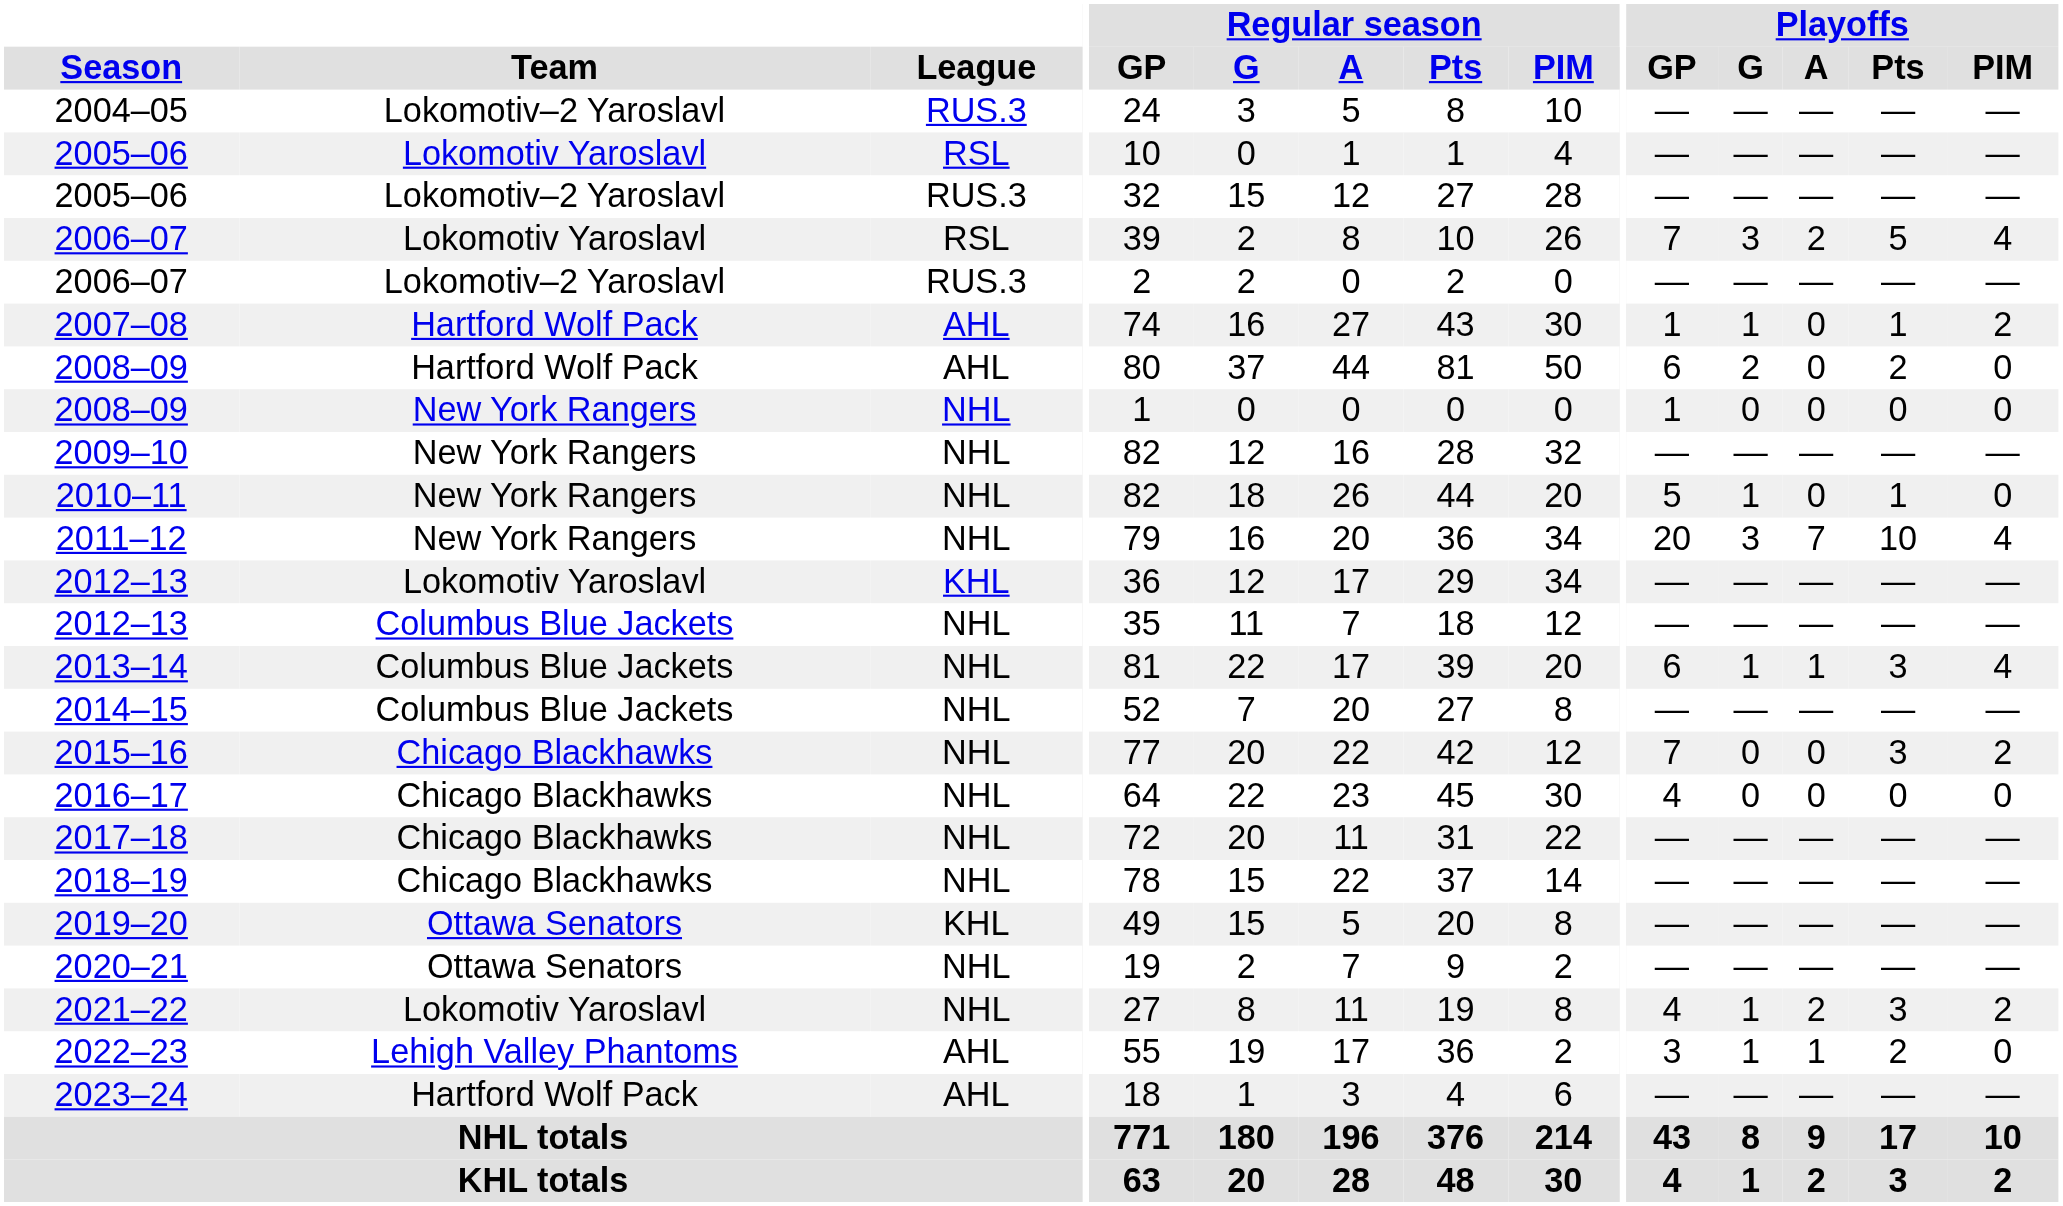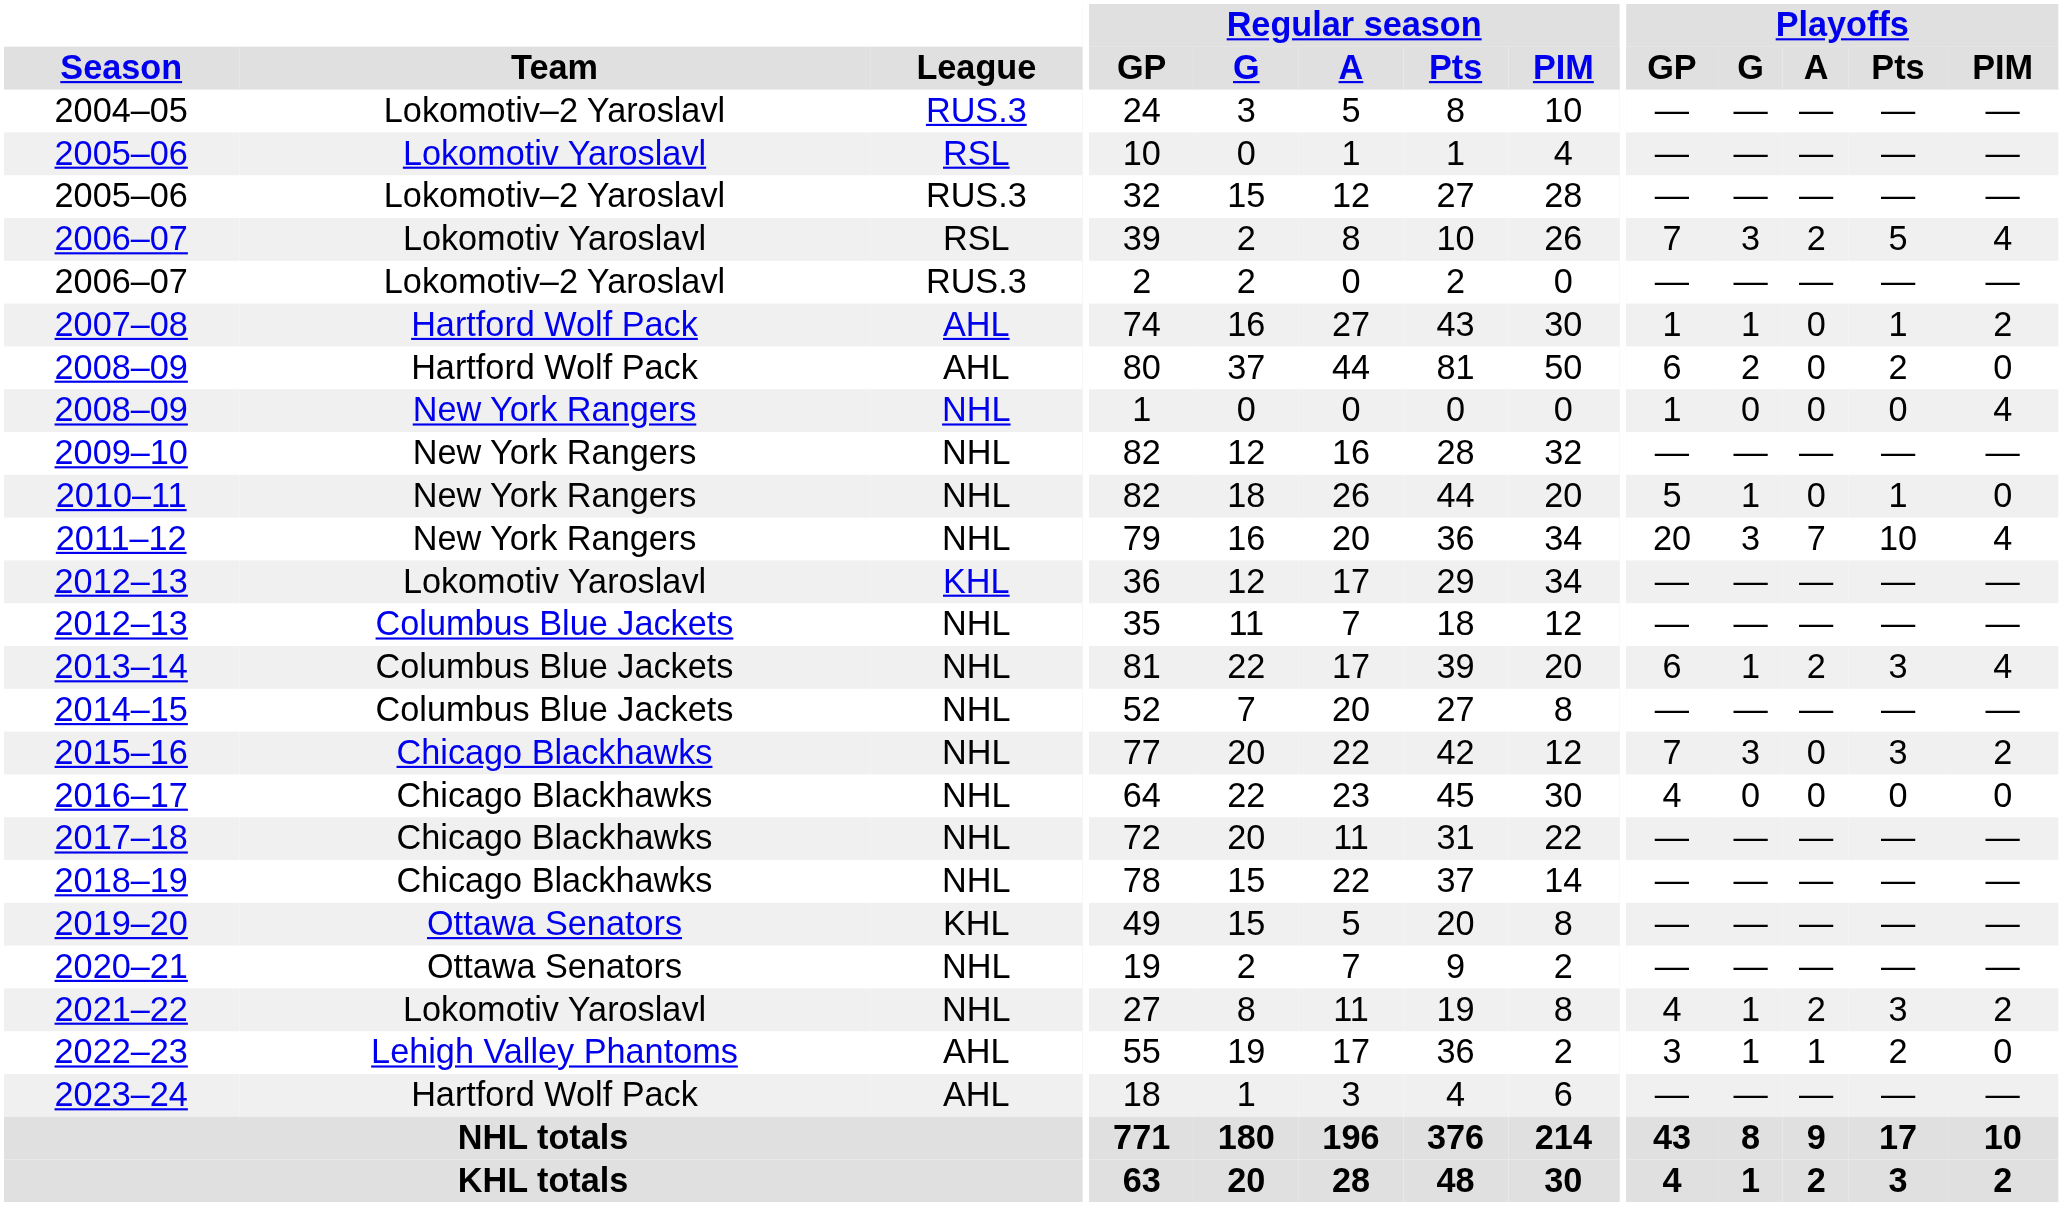 <table border="0" cellpadding="1" cellspacing="0" style="text-align:center; width:60em">
 <tr bgcolor="#e0e0e0">
 <th colspan="3"  bgcolor="#ffffff"></th>
 <th rowspan="100" bgcolor="#ffffff"></th>
 <th colspan="5"><a href='#'>Regular season</a></th>
 <th rowspan="100" bgcolor="#ffffff"></th>
 <th colspan="5"><a href='#'>Playoffs</a></th>
 </tr>
 <tr bgcolor="#e0e0e0">
 <th><a href='#'>Season</a></th>
 <th>Team</th>
 <th>League</th>
 <th>GP</th>
 <th><a href='#'>G</a></th>
 <th><a href='#'>A</a></th>
 <th><a href='#'>Pts</a></th>
 <th><a href='#'>PIM</a></th>
 <th>GP</th>
 <th>G</th>
 <th>A</th>
 <th>Pts</th>
 <th>PIM</th>
 </tr>
 <tr>
 <td>2004–05</td>
 <td>Lokomotiv–2 Yaroslavl</td>
 <td><a href='#'>RUS.3</a></td>
 <td>24</td>
 <td>3</td>
 <td>5</td>
 <td>8</td>
 <td>10</td>
 <td>—</td>
 <td>—</td>
 <td>—</td>
 <td>—</td>
 <td>—</td>
 </tr>
 <tr bgcolor="#f0f0f0">
 <td><a href='#'>2005–06</a></td>
 <td><a href='#'>Lokomotiv Yaroslavl</a></td>
 <td><a href='#'>RSL</a></td>
 <td>10</td>
 <td>0</td>
 <td>1</td>
 <td>1</td>
 <td>4</td>
 <td>—</td>
 <td>—</td>
 <td>—</td>
 <td>—</td>
 <td>—</td>
 </tr>
 <tr>
 <td>2005–06</td>
 <td>Lokomotiv–2 Yaroslavl</td>
 <td>RUS.3</td>
 <td>32</td>
 <td>15</td>
 <td>12</td>
 <td>27</td>
 <td>28</td>
 <td>—</td>
 <td>—</td>
 <td>—</td>
 <td>—</td>
 <td>—</td>
 </tr>
 <tr bgcolor="#f0f0f0">
 <td><a href='#'>2006–07</a></td>
 <td>Lokomotiv Yaroslavl</td>
 <td>RSL</td>
 <td>39</td>
 <td>2</td>
 <td>8</td>
 <td>10</td>
 <td>26</td>
 <td>7</td>
 <td>3</td>
 <td>2</td>
 <td>5</td>
 <td>4</td>
 </tr>
 <tr>
 <td>2006–07</td>
 <td>Lokomotiv–2 Yaroslavl</td>
 <td>RUS.3</td>
 <td>2</td>
 <td>2</td>
 <td>0</td>
 <td>2</td>
 <td>0</td>
 <td>—</td>
 <td>—</td>
 <td>—</td>
 <td>—</td>
 <td>—</td>
 </tr>
 <tr bgcolor="#f0f0f0">
 <td><a href='#'>2007–08</a></td>
 <td><a href='#'>Hartford Wolf Pack</a></td>
 <td><a href='#'>AHL</a></td>
 <td>74</td>
 <td>16</td>
 <td>27</td>
 <td>43</td>
 <td>30</td>
 <td>1</td>
 <td>1</td>
 <td>0</td>
 <td>1</td>
 <td>2</td>
 </tr>
 <tr>
 <td><a href='#'>2008–09</a></td>
 <td>Hartford Wolf Pack</td>
 <td>AHL</td>
 <td>80</td>
 <td>37</td>
 <td>44</td>
 <td>81</td>
 <td>50</td>
 <td>6</td>
 <td>2</td>
 <td>0</td>
 <td>2</td>
 <td>0</td>
 </tr>
 <tr bgcolor="#f0f0f0">
 <td><a href='#'>2008–09</a></td>
 <td><a href='#'>New York Rangers</a></td>
 <td><a href='#'>NHL</a></td>
 <td>1</td>
 <td>0</td>
 <td>0</td>
 <td>0</td>
 <td>0</td>
 <td>1</td>
 <td>0</td>
 <td>0</td>
 <td>0</td>
-<td>0</td>
+<td>4</td>
 </tr>
 <tr>
 <td><a href='#'>2009–10</a></td>
 <td>New York Rangers</td>
 <td>NHL</td>
 <td>82</td>
 <td>12</td>
 <td>16</td>
 <td>28</td>
 <td>32</td>
 <td>—</td>
 <td>—</td>
 <td>—</td>
 <td>—</td>
 <td>—</td>
 </tr>
 <tr bgcolor="#f0f0f0">
 <td><a href='#'>2010–11</a></td>
 <td>New York Rangers</td>
 <td>NHL</td>
 <td>82</td>
 <td>18</td>
 <td>26</td>
 <td>44</td>
 <td>20</td>
 <td>5</td>
 <td>1</td>
 <td>0</td>
 <td>1</td>
 <td>0</td>
 </tr>
 <tr>
 <td><a href='#'>2011–12</a></td>
 <td>New York Rangers</td>
 <td>NHL</td>
 <td>79</td>
 <td>16</td>
 <td>20</td>
 <td>36</td>
 <td>34</td>
 <td>20</td>
 <td>3</td>
 <td>7</td>
 <td>10</td>
 <td>4</td>
 </tr>
 <tr bgcolor="#f0f0f0">
 <td><a href='#'>2012–13</a></td>
 <td>Lokomotiv Yaroslavl</td>
 <td><a href='#'>KHL</a></td>
 <td>36</td>
 <td>12</td>
 <td>17</td>
 <td>29</td>
 <td>34</td>
 <td>—</td>
 <td>—</td>
 <td>—</td>
 <td>—</td>
 <td>—</td>
 </tr>
 <tr>
 <td><a href='#'>2012–13</a></td>
 <td><a href='#'>Columbus Blue Jackets</a></td>
 <td>NHL</td>
 <td>35</td>
 <td>11</td>
 <td>7</td>
 <td>18</td>
 <td>12</td>
 <td>—</td>
 <td>—</td>
 <td>—</td>
 <td>—</td>
 <td>—</td>
 </tr>
 <tr bgcolor="#f0f0f0">
 <td><a href='#'>2013–14</a></td>
 <td>Columbus Blue Jackets</td>
 <td>NHL</td>
 <td>81</td>
 <td>22</td>
 <td>17</td>
 <td>39</td>
 <td>20</td>
 <td>6</td>
 <td>1</td>
-<td>1</td>
+<td>2</td>
 <td>3</td>
 <td>4</td>
 </tr>
 <tr>
 <td><a href='#'>2014–15</a></td>
 <td>Columbus Blue Jackets</td>
 <td>NHL</td>
 <td>52</td>
 <td>7</td>
 <td>20</td>
 <td>27</td>
 <td>8</td>
 <td>—</td>
 <td>—</td>
 <td>—</td>
 <td>—</td>
 <td>—</td>
 </tr>
 <tr bgcolor="#f0f0f0">
 <td><a href='#'>2015–16</a></td>
 <td><a href='#'>Chicago Blackhawks</a></td>
 <td>NHL</td>
 <td>77</td>
 <td>20</td>
 <td>22</td>
 <td>42</td>
 <td>12</td>
 <td>7</td>
-<td>0</td>
+<td>3</td>
 <td>0</td>
 <td>3</td>
 <td>2</td>
 </tr>
 <tr>
 <td><a href='#'>2016–17</a></td>
 <td>Chicago Blackhawks</td>
 <td>NHL</td>
 <td>64</td>
 <td>22</td>
 <td>23</td>
 <td>45</td>
 <td>30</td>
 <td>4</td>
 <td>0</td>
 <td>0</td>
 <td>0</td>
 <td>0</td>
 </tr>
 <tr bgcolor="#f0f0f0">
 <td><a href='#'>2017–18</a></td>
 <td>Chicago Blackhawks</td>
 <td>NHL</td>
 <td>72</td>
 <td>20</td>
 <td>11</td>
 <td>31</td>
 <td>22</td>
 <td>—</td>
 <td>—</td>
 <td>—</td>
 <td>—</td>
 <td>—</td>
 </tr>
 <tr>
 <td><a href='#'>2018–19</a></td>
 <td>Chicago Blackhawks</td>
 <td>NHL</td>
 <td>78</td>
 <td>15</td>
 <td>22</td>
 <td>37</td>
 <td>14</td>
 <td>—</td>
 <td>—</td>
 <td>—</td>
 <td>—</td>
 <td>—</td>
 </tr>
 <tr bgcolor="#f0f0f0">
 <td><a href='#'>2019–20</a></td>
 <td><a href='#'>Ottawa Senators</a></td>
 <td>KHL</td>
 <td>49</td>
 <td>15</td>
 <td>5</td>
 <td>20</td>
 <td>8</td>
 <td>—</td>
 <td>—</td>
 <td>—</td>
 <td>—</td>
 <td>—</td>
 </tr>
 <tr>
 <td><a href='#'>2020–21</a></td>
 <td>Ottawa Senators</td>
 <td>NHL</td>
 <td>19</td>
 <td>2</td>
 <td>7</td>
 <td>9</td>
 <td>2</td>
 <td>—</td>
 <td>—</td>
 <td>—</td>
 <td>—</td>
 <td>—</td>
 </tr>
 <tr bgcolor="#f0f0f0">
 <td><a href='#'>2021–22</a></td>
 <td>Lokomotiv Yaroslavl</td>
 <td>NHL</td>
 <td>27</td>
 <td>8</td>
 <td>11</td>
 <td>19</td>
 <td>8</td>
 <td>4</td>
 <td>1</td>
 <td>2</td>
 <td>3</td>
 <td>2</td>
 </tr>
 <tr>
 <td><a href='#'>2022–23</a></td>
 <td><a href='#'>Lehigh Valley Phantoms</a></td>
 <td>AHL</td>
 <td>55</td>
 <td>19</td>
 <td>17</td>
 <td>36</td>
 <td>2</td>
 <td>3</td>
 <td>1</td>
 <td>1</td>
 <td>2</td>
 <td>0</td>
 </tr>
 <tr bgcolor="#f0f0f0">
 <td><a href='#'>2023–24</a></td>
 <td>Hartford Wolf Pack</td>
 <td>AHL</td>
 <td>18</td>
 <td>1</td>
 <td>3</td>
 <td>4</td>
 <td>6</td>
 <td>—</td>
 <td>—</td>
 <td>—</td>
 <td>—</td>
 <td>—</td>
 </tr>
 <tr style="background:#e0e0e0;">
 <th colspan="3">NHL totals</th>
 <th>771</th>
 <th>180</th>
 <th>196</th>
 <th>376</th>
 <th>214</th>
 <th>43</th>
 <th>8</th>
 <th>9</th>
 <th>17</th>
 <th>10</th>
 </tr>
 <tr style="background:#e0e0e0;">
 <th colspan="3">KHL totals</th>
 <th>63</th>
 <th>20</th>
 <th>28</th>
 <th>48</th>
 <th>30</th>
 <th>4</th>
 <th>1</th>
 <th>2</th>
 <th>3</th>
 <th>2</th>
 </tr>
 </table>
